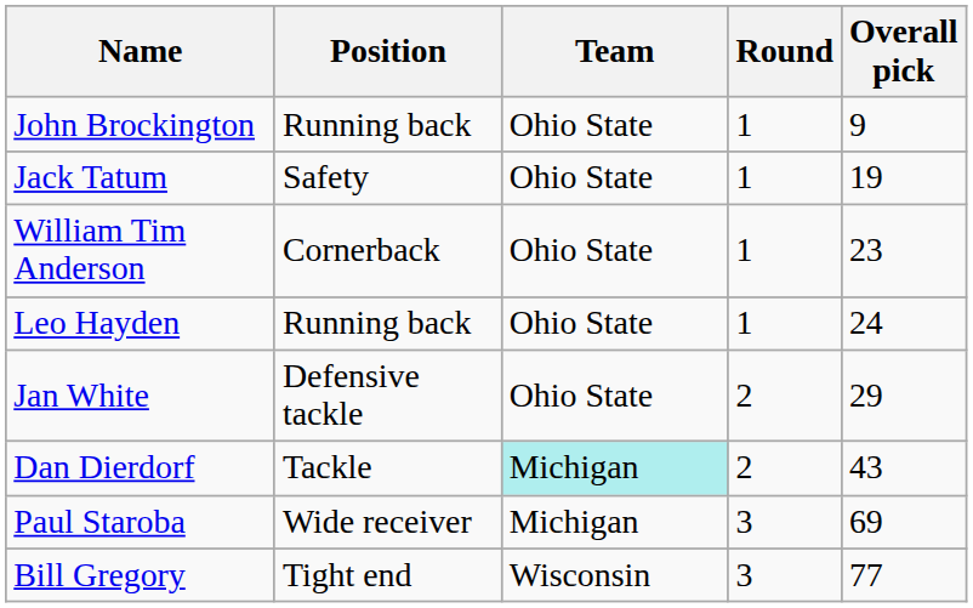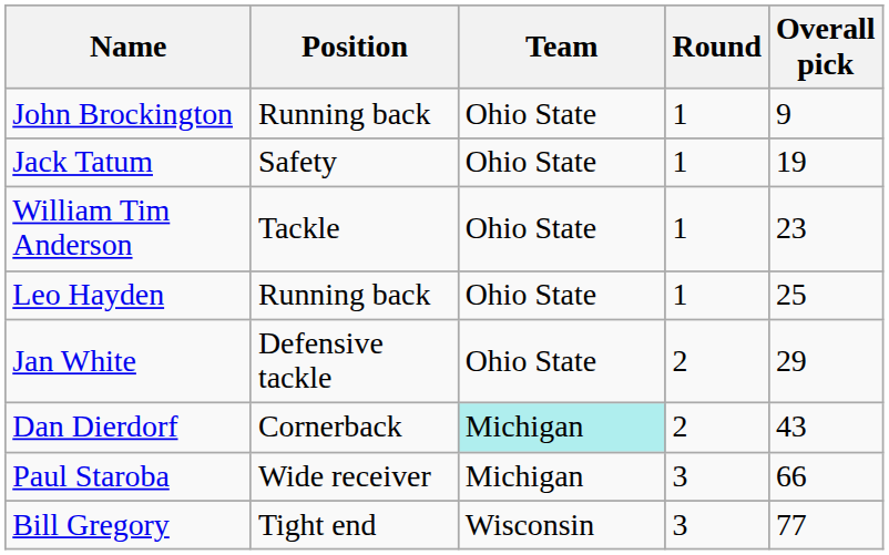 <table class="sortable wikitable">
 <tr>
 <th width="120">Name</th>
 <th width="100">Position</th>
 <th width="100">Team</th>
 <th width="25">Round</th>
 <th width="25">Overall pick</th>
 </tr>
 <tr>
 <td><a href='#'>John Brockington</a></td>
 <td>Running back</td>
 <td>Ohio State</td>
 <td>1</td>
 <td>9</td>
 </tr>
 <tr>
 <td><a href='#'>Jack Tatum</a></td>
 <td>Safety</td>
 <td>Ohio State</td>
 <td>1</td>
 <td>19</td>
 </tr>
 <tr>
 <td><a href='#'>William Tim Anderson</a></td>
-<td>Cornerback</td>
+<td>Tackle</td>
 <td>Ohio State</td>
 <td>1</td>
 <td>23</td>
 </tr>
 <tr>
 <td><a href='#'>Leo Hayden</a></td>
 <td>Running back</td>
 <td>Ohio State</td>
 <td>1</td>
-<td>24</td>
+<td>25</td>
 </tr>
 <tr>
 <td><a href='#'>Jan White</a></td>
 <td>Defensive tackle</td>
 <td>Ohio State</td>
 <td>2</td>
 <td>29</td>
 </tr>
 <tr>
 <td><a href='#'>Dan Dierdorf</a></td>
-<td>Tackle</td>
+<td>Cornerback</td>
 <td style="background: paleturquoise;">Michigan</td>
 <td>2</td>
 <td>43</td>
 </tr>
 <tr>
 <td><a href='#'>Paul Staroba</a></td>
 <td>Wide receiver</td>
 <td>Michigan</td>
 <td>3</td>
-<td>69</td>
+<td>66</td>
 </tr>
 <tr>
 <td><a href='#'>Bill Gregory</a></td>
 <td>Tight end</td>
 <td>Wisconsin</td>
 <td>3</td>
 <td>77</td>
 </tr>
 </table>
